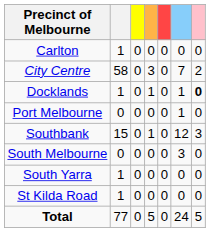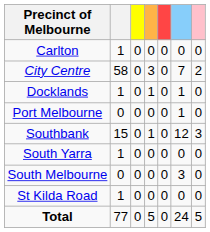 <table class="wikitable floatright" style="text-align:center;">
 <tr>
 <th>Precinct of<br>Melbourne</th>
 <th></th>
 <th style="background:#FFFF00;"></th>
 <th style="background:#FFB347;"></th>
 <th style="background:#FF4545;"></th>
 <th style="background:#87CEFA;"></th>
 <th style="background: pink;"></th>
 </tr>
 <tr>
 <td><a href='#'>Carlton</a></td>
 <td>1</td>
 <td>0</td>
 <td>0</td>
 <td>0</td>
 <td>0</td>
 <td>0</td>
 </tr>
 <tr>
 <td><em><a href='#'>City Centre</a></em></td>
 <td>58</td>
 <td>0</td>
 <td>3</td>
 <td>0</td>
 <td>7</td>
 <td>2</td>
 </tr>
 <tr>
 <td><a href='#'>Docklands</a></td>
 <td>1</td>
 <td>0</td>
 <td>1</td>
 <td>0</td>
 <td>1</td>
-<td><strong>0</strong></td>
+<td>0</td>
 </tr>
 <tr>
 <td><a href='#'>Port Melbourne</a></td>
 <td>0</td>
 <td>0</td>
 <td>0</td>
 <td>0</td>
 <td>1</td>
 <td>0</td>
 </tr>
 <tr>
 <td><a href='#'>Southbank</a></td>
 <td>15</td>
 <td>0</td>
 <td>1</td>
 <td>0</td>
 <td>12</td>
 <td>3</td>
 </tr>
 <tr>
+<td><a href='#'>South Yarra</a></td>
+<td>1</td>
+<td>0</td>
+<td>0</td>
+<td>0</td>
+<td>0</td>
+<td>0</td>
+</tr>
+<tr>
 <td><a href='#'>South Melbourne</a></td>
 <td>0</td>
 <td>0</td>
 <td>0</td>
 <td>0</td>
 <td>3</td>
-<td>0</td>
-</tr>
-<tr>
-<td><a href='#'>South Yarra</a></td>
-<td>1</td>
-<td>0</td>
-<td>0</td>
-<td>0</td>
-<td>0</td>
 <td>0</td>
 </tr>
 <tr>
 <td><a href='#'>St Kilda Road</a></td>
 <td>1</td>
 <td>0</td>
 <td>0</td>
 <td>0</td>
 <td>0</td>
 <td>0</td>
 </tr>
 <tr>
 <td><strong>Total</strong></td>
 <td>77</td>
 <td>0</td>
 <td>5</td>
 <td>0</td>
 <td>24</td>
 <td>5</td>
 </tr>
 </table>
